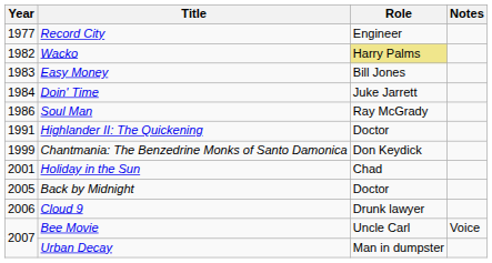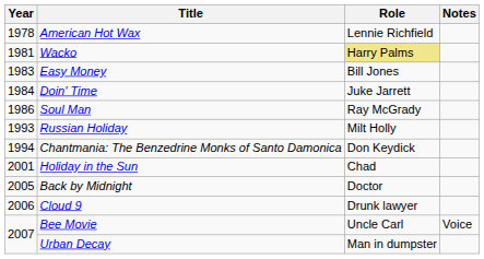 <table class="wikitable sortable">
 <tr>
 <th>Year</th>
 <th>Title</th>
 <th>Role</th>
 <th>Notes</th>
 </tr>
 <tr>
-<td>1977</td>
-<td><em><a href='#'>Record City</a></em></td>
-<td>Engineer</td>
+<td>1978</td>
+<td><em><a href='#'>American Hot Wax</a></em></td>
+<td>Lennie Richfield</td>
 <td></td>
 </tr>
 <tr>
-<td>1982</td>
+<td>1981</td>
 <td><a href='#'><em>Wacko</em></a></td>
 <td style="background: khaki;">Harry Palms</td>
 <td></td>
 </tr>
 <tr>
 <td>1983</td>
 <td><a href='#'><em>Easy Money</em></a></td>
 <td>Bill Jones</td>
 <td></td>
 </tr>
 <tr>
 <td>1984</td>
 <td><a href='#'><em>Doin' Time</em></a></td>
 <td>Juke Jarrett</td>
 <td></td>
 </tr>
 <tr>
 <td>1986</td>
 <td><a href='#'><em>Soul Man</em></a></td>
 <td>Ray McGrady</td>
 <td></td>
 </tr>
 <tr>
-<td>1991</td>
-<td><em><a href='#'>Highlander II: The Quickening</a></em></td>
-<td>Doctor</td>
+<td>1993</td>
+<td><em><a href='#'>Russian Holiday</a></em></td>
+<td>Milt Holly</td>
 <td></td>
 </tr>
 <tr>
-<td>1999</td>
+<td>1994</td>
 <td><em>Chantmania: The Benzedrine Monks of Santo Damonica</em></td>
 <td>Don Keydick</td>
 <td></td>
 </tr>
 <tr>
 <td>2001</td>
 <td><a href='#'><em>Holiday in the Sun</em></a></td>
 <td>Chad</td>
 <td></td>
 </tr>
 <tr>
 <td>2005</td>
 <td><em>Back by Midnight</em></td>
 <td>Doctor</td>
 <td></td>
 </tr>
 <tr>
 <td>2006</td>
 <td><a href='#'><em>Cloud 9</em></a></td>
 <td>Drunk lawyer</td>
 <td></td>
 </tr>
 <tr>
 <td rowspan="2">2007</td>
 <td><em><a href='#'>Bee Movie</a></em></td>
 <td>Uncle Carl</td>
 <td>Voice</td>
 </tr>
 <tr>
 <td><em><a href='#'>Urban Decay</a></em></td>
 <td>Man in dumpster</td>
 <td></td>
 </tr>
 </table>
